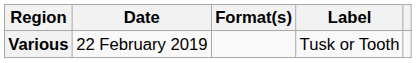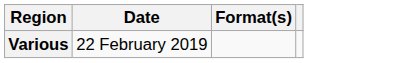 <table class="wikitable plainrowheaders">
 <tr>
 <th scope="col">Region</th>
 <th scope="col">Date</th>
 <th scope="col">Format(s)</th>
-<th scope="col">Label</th>
 <th scope="col"></th>
 </tr>
 <tr>
 <th scope="row">Various</th>
 <td>22 February 2019</td>
 <td></td>
-<td>Tusk or Tooth</td>
 <td style="text-align:center;"></td>
 </tr>
 </table>
